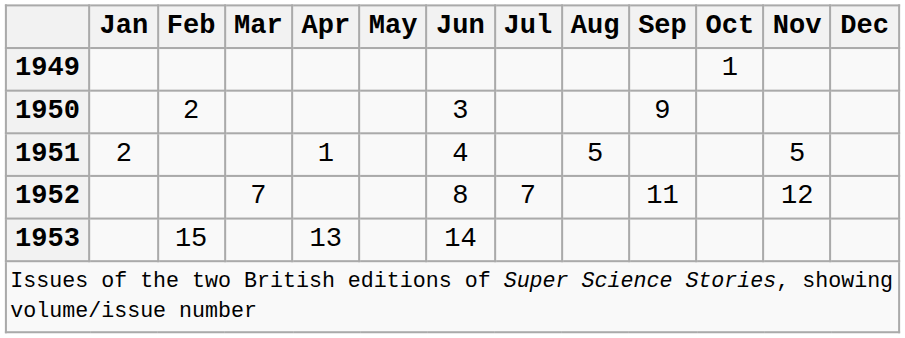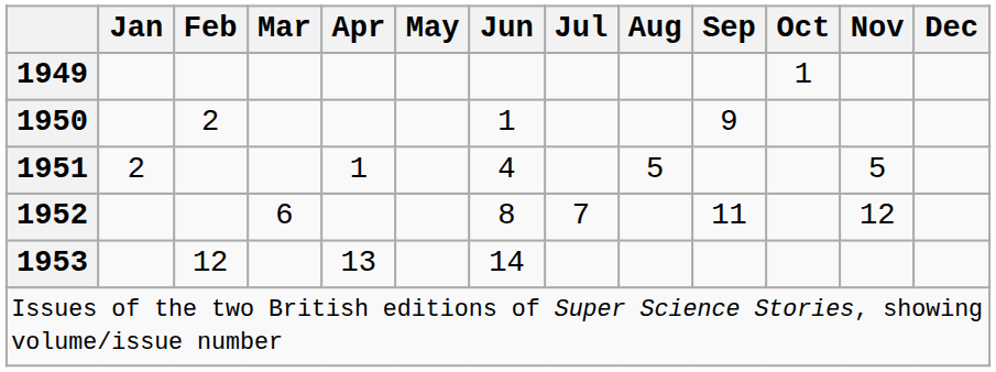 <table class="wikitable" style="font-size: 10pt; line-height: 11pt; margin-left: 2em; text-align: center; float: right">
 <tr>
 <th></th>
 <th>Jan</th>
 <th>Feb</th>
 <th>Mar</th>
 <th>Apr</th>
 <th>May</th>
 <th>Jun</th>
 <th>Jul</th>
 <th>Aug</th>
 <th>Sep</th>
 <th>Oct</th>
 <th>Nov</th>
 <th>Dec</th>
 </tr>
 <tr>
 <th>1949</th>
 <td></td>
 <td></td>
 <td></td>
 <td></td>
 <td></td>
 <td></td>
 <td></td>
 <td></td>
 <td></td>
 <td>1</td>
 <td></td>
 <td></td>
 </tr>
 <tr>
 <th>1950</th>
 <td></td>
 <td>2</td>
 <td></td>
 <td></td>
 <td></td>
-<td>3</td>
+<td>1</td>
 <td></td>
 <td></td>
 <td>9</td>
 <td></td>
 <td></td>
 <td></td>
 </tr>
 <tr>
 <th>1951</th>
 <td>2</td>
 <td></td>
 <td></td>
 <td>1</td>
 <td></td>
 <td>4</td>
 <td></td>
 <td>5</td>
 <td></td>
 <td></td>
 <td>5</td>
 <td></td>
 </tr>
 <tr>
 <th>1952</th>
 <td></td>
 <td></td>
-<td>7</td>
+<td>6</td>
 <td></td>
 <td></td>
 <td>8</td>
 <td>7</td>
 <td></td>
 <td>11</td>
 <td></td>
 <td>12</td>
 <td></td>
 </tr>
 <tr>
 <th>1953</th>
 <td></td>
-<td>15</td>
+<td>12</td>
 <td></td>
 <td>13</td>
 <td></td>
 <td>14</td>
 <td></td>
 <td></td>
 <td></td>
 <td></td>
 <td></td>
 <td></td>
 </tr>
 <tr>
 <td colspan="13" style="font-size: 8pt; text-align:left">Issues of the two British editions of <em>Super Science Stories</em>, showing<br> volume/issue number</td>
 </tr>
 </table>
